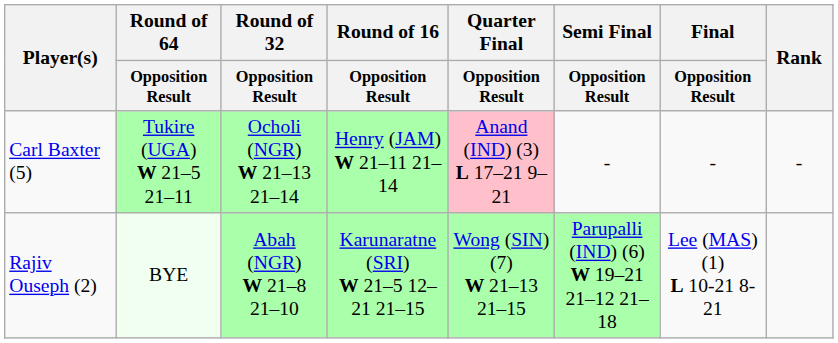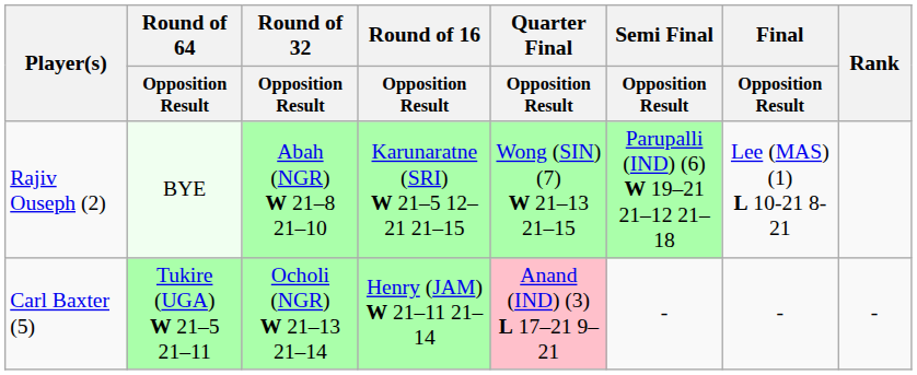 <table class=wikitable style="font-size:90%">
 <tr>
 <th rowspan="2" style="width:150px;">Player(s)</th>
 <th width=125>Round of 64</th>
 <th width=125>Round of 32</th>
 <th width=125>Round of 16</th>
 <th width=125>Quarter Final</th>
 <th width=125>Semi Final</th>
 <th width=125>Final</th>
 <th rowspan="2" style="width:75px;">Rank</th>
 </tr>
 <tr>
 <th style="line-height:1em"><small>Opposition<br>Result</small></th>
 <th style="line-height:1em"><small>Opposition<br>Result</small></th>
 <th style="line-height:1em"><small>Opposition<br>Result</small></th>
 <th style="line-height:1em"><small>Opposition<br>Result</small></th>
 <th style="line-height:1em"><small>Opposition<br>Result</small></th>
 <th style="line-height:1em"><small>Opposition<br>Result</small></th>
 </tr>
 <tr>
+<td><a href='#'>Rajiv Ouseph</a> (2)</td>
+<td style="text-align:center; background:honeydew;">BYE</td>
+<td style="text-align:center; background:#afa;"> <a href='#'>Abah</a> (<a href='#'>NGR</a>)<br><strong>W</strong> 21–8 21–10</td>
+<td style="text-align:center; background:#afa;"> <a href='#'>Karunaratne</a> (<a href='#'>SRI</a>)<br><strong>W</strong> 21–5 12–21 21–15</td>
+<td style="text-align:center; background:#afa;"> <a href='#'>Wong</a> (<a href='#'>SIN</a>) (7)<br><strong>W</strong> 21–13 21–15</td>
+<td style="text-align:center; background:#afa;"> <a href='#'>Parupalli</a><br>(<a href='#'>IND</a>) (6)<br><strong>W</strong> 19–21 21–12 21–18</td>
+<td style="text-align:center;"> <a href='#'>Lee</a> (<a href='#'>MAS</a>) (1)<br><strong>L</strong> 10-21 8-21</td>
+<td style="text-align:center;"></td>
+</tr>
+<tr>
 <td><a href='#'>Carl Baxter</a> (5)</td>
 <td style="text-align:center; background:#afa;"> <a href='#'>Tukire</a> (<a href='#'>UGA</a>)<br><strong>W</strong> 21–5 21–11</td>
 <td style="text-align:center; background:#afa;"> <a href='#'>Ocholi</a> (<a href='#'>NGR</a>)<br><strong>W</strong> 21–13 21–14</td>
 <td style="text-align:center; background:#afa;"> <a href='#'>Henry</a> (<a href='#'>JAM</a>)<br><strong>W</strong> 21–11 21–14</td>
 <td style="text-align:center; background:pink;"> <a href='#'>Anand</a><br>(<a href='#'>IND</a>) (3)<br><strong>L</strong> 17–21 9–21</td>
 <td style="text-align:center;">-</td>
 <td style="text-align:center;">-</td>
 <td style="text-align:center;">-</td>
 </tr>
-<tr>
-<td><a href='#'>Rajiv Ouseph</a> (2)</td>
-<td style="text-align:center; background:honeydew;">BYE</td>
-<td style="text-align:center; background:#afa;"> <a href='#'>Abah</a> (<a href='#'>NGR</a>)<br><strong>W</strong> 21–8 21–10</td>
-<td style="text-align:center; background:#afa;"> <a href='#'>Karunaratne</a> (<a href='#'>SRI</a>)<br><strong>W</strong> 21–5 12–21 21–15</td>
-<td style="text-align:center; background:#afa;"> <a href='#'>Wong</a> (<a href='#'>SIN</a>) (7)<br><strong>W</strong> 21–13 21–15</td>
-<td style="text-align:center; background:#afa;"> <a href='#'>Parupalli</a><br>(<a href='#'>IND</a>) (6)<br><strong>W</strong> 19–21 21–12 21–18</td>
-<td style="text-align:center;"> <a href='#'>Lee</a> (<a href='#'>MAS</a>) (1)<br><strong>L</strong> 10-21 8-21</td>
-<td style="text-align:center;"></td>
-</tr>
 </table>
